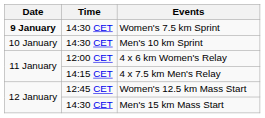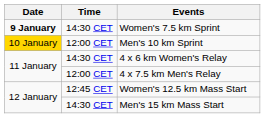 <table class="wikitable" style="text-align: center" width="420">
 <tr>
 <th>Date</th>
 <th>Time</th>
 <th>Events</th>
 </tr>
 <tr>
 <td><strong>9 January</strong></td>
 <td>14:30 <a href='#'>CET</a></td>
 <td style="text-align: left">Women's 7.5 km Sprint</td>
 </tr>
 <tr>
-<td>10 January</td>
-<td>14:30 <a href='#'>CET</a></td>
+<td style="background: gold;">10 January</td>
+<td>12:00 <a href='#'>CET</a></td>
 <td style="text-align: left">Men's 10 km Sprint</td>
 </tr>
 <tr>
 <td rowspan=2>11 January</td>
-<td>12:00 <a href='#'>CET</a></td>
+<td>14:30 <a href='#'>CET</a></td>
 <td style="text-align: left">4 x 6 km Women's Relay</td>
 </tr>
 <tr>
-<td>14:15 <a href='#'>CET</a></td>
+<td>12:00 <a href='#'>CET</a></td>
 <td style="text-align: left">4 x 7.5 km Men's Relay</td>
 </tr>
 <tr>
 <td rowspan=2>12 January</td>
 <td>12:45 <a href='#'>CET</a></td>
 <td style="text-align: left">Women's 12.5 km Mass Start</td>
 </tr>
 <tr>
 <td>14:30 <a href='#'>CET</a></td>
 <td style="text-align: left">Men's 15 km Mass Start</td>
 </tr>
 </table>
